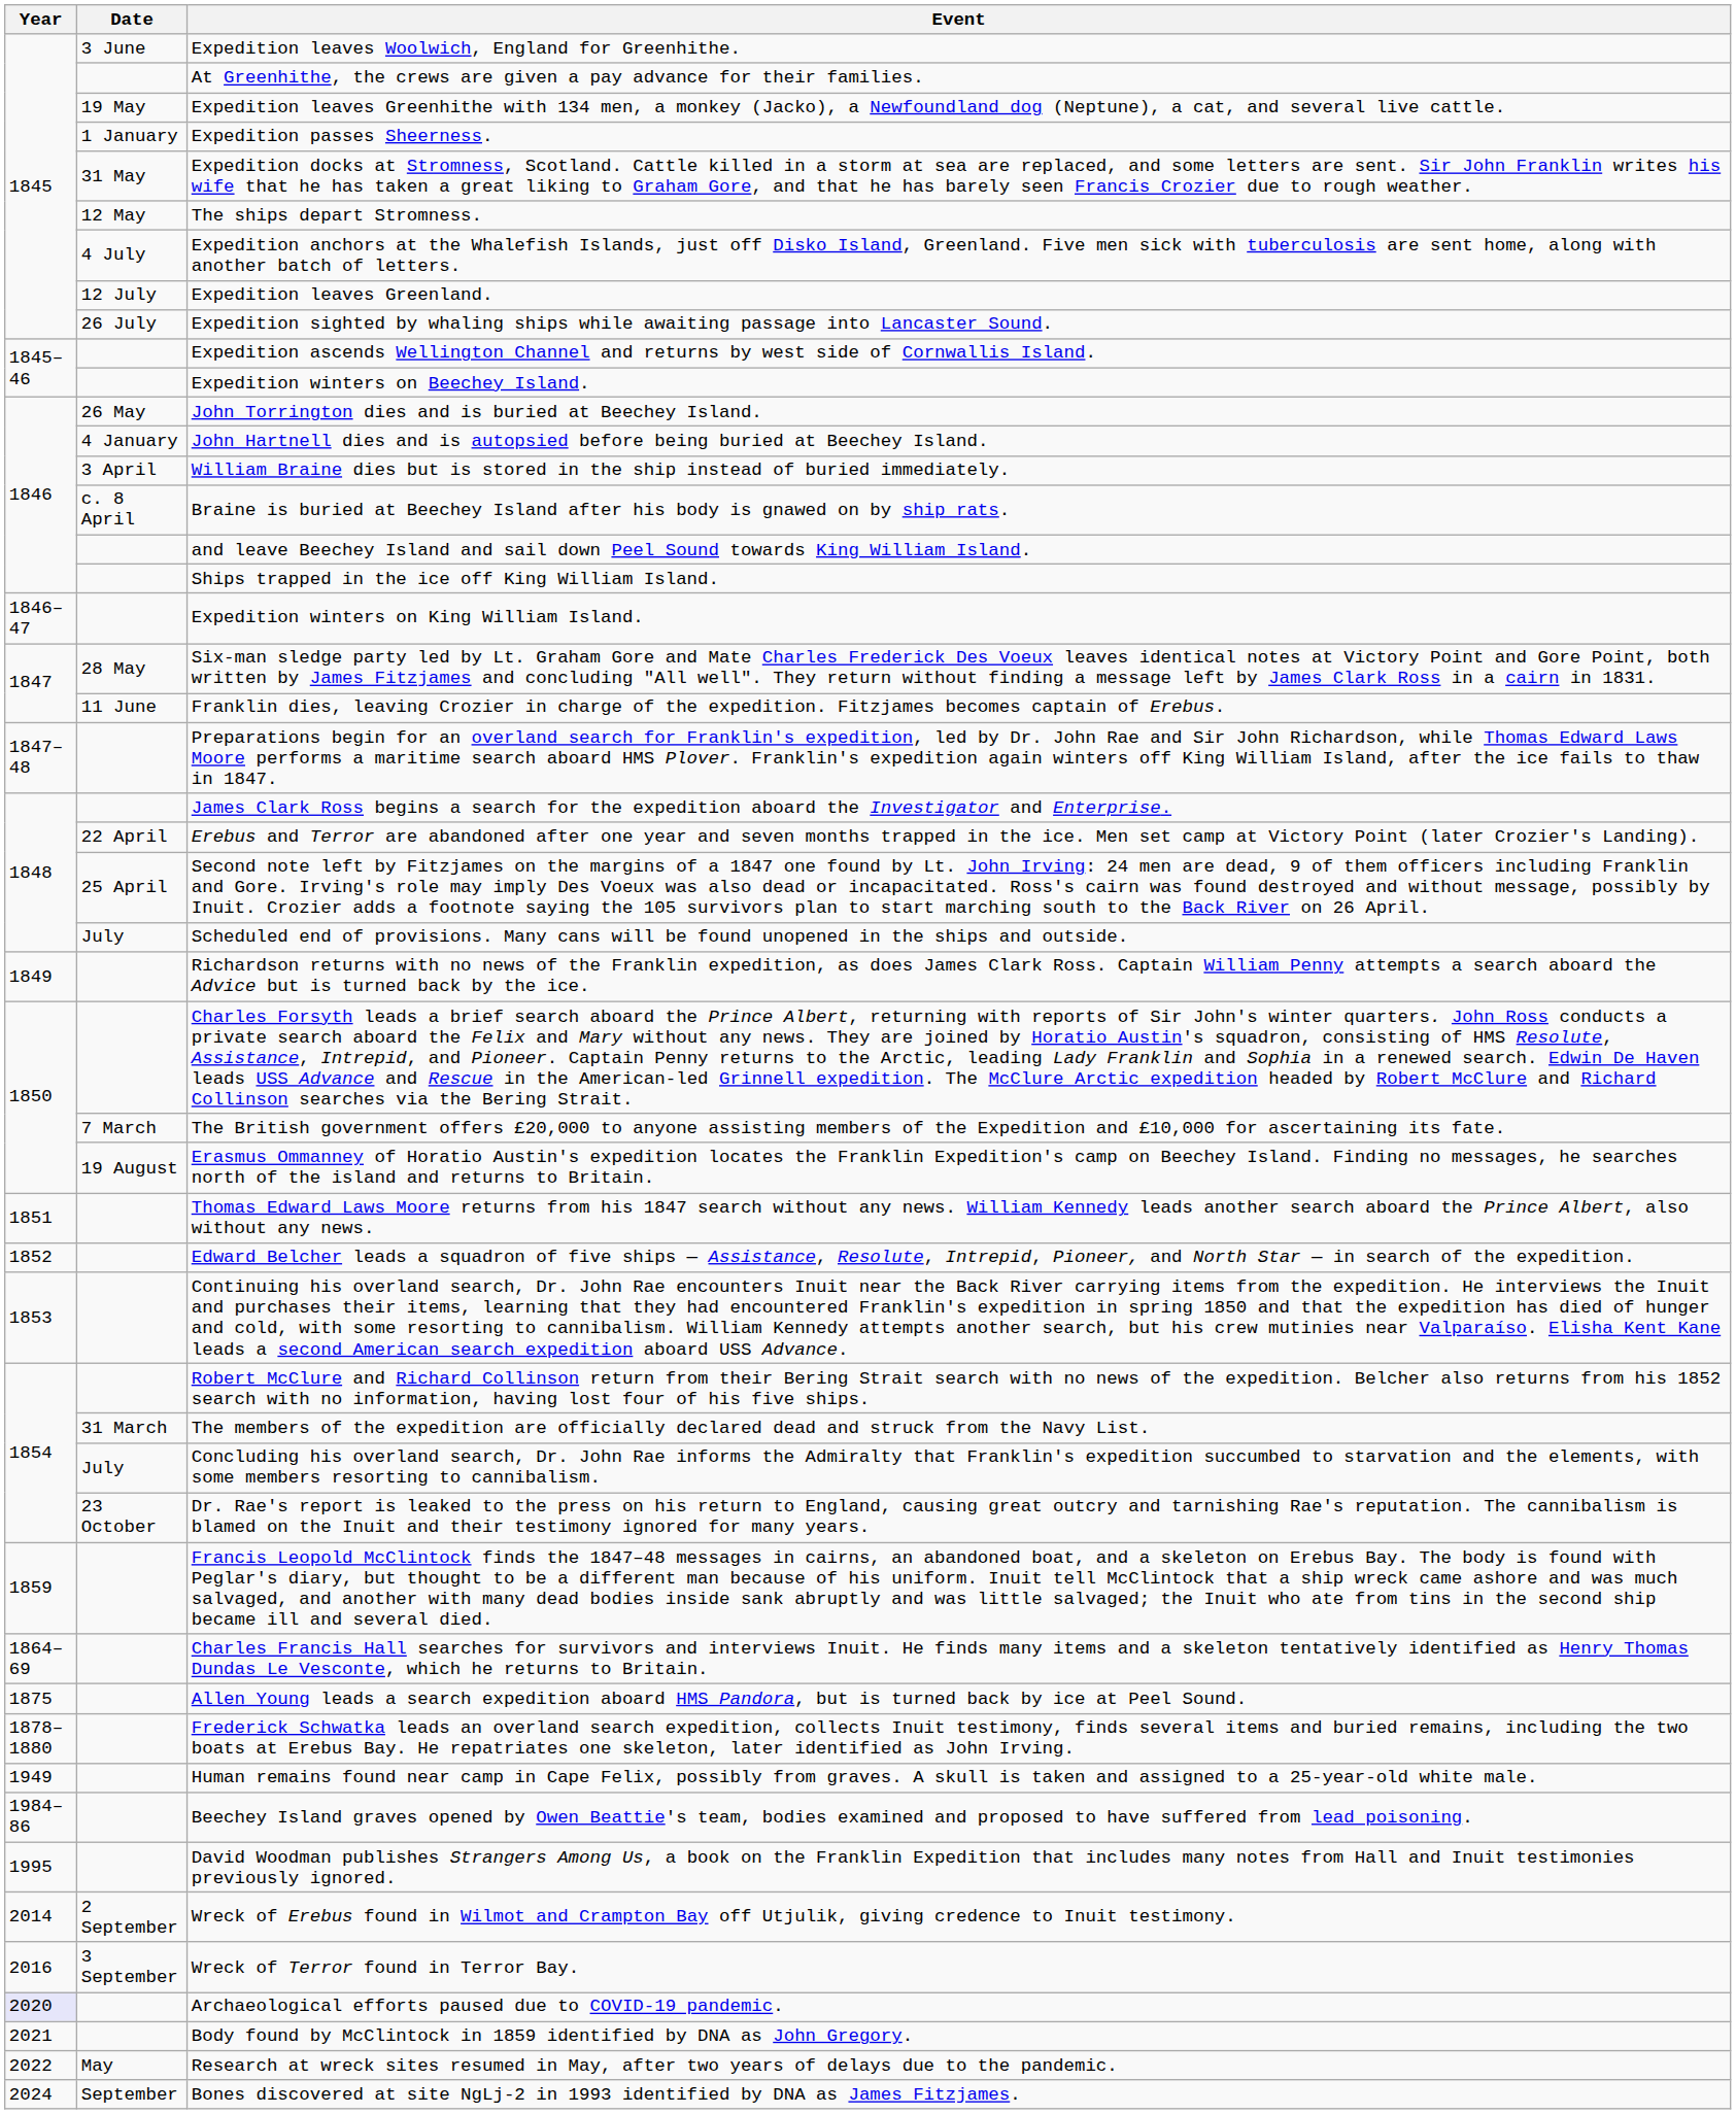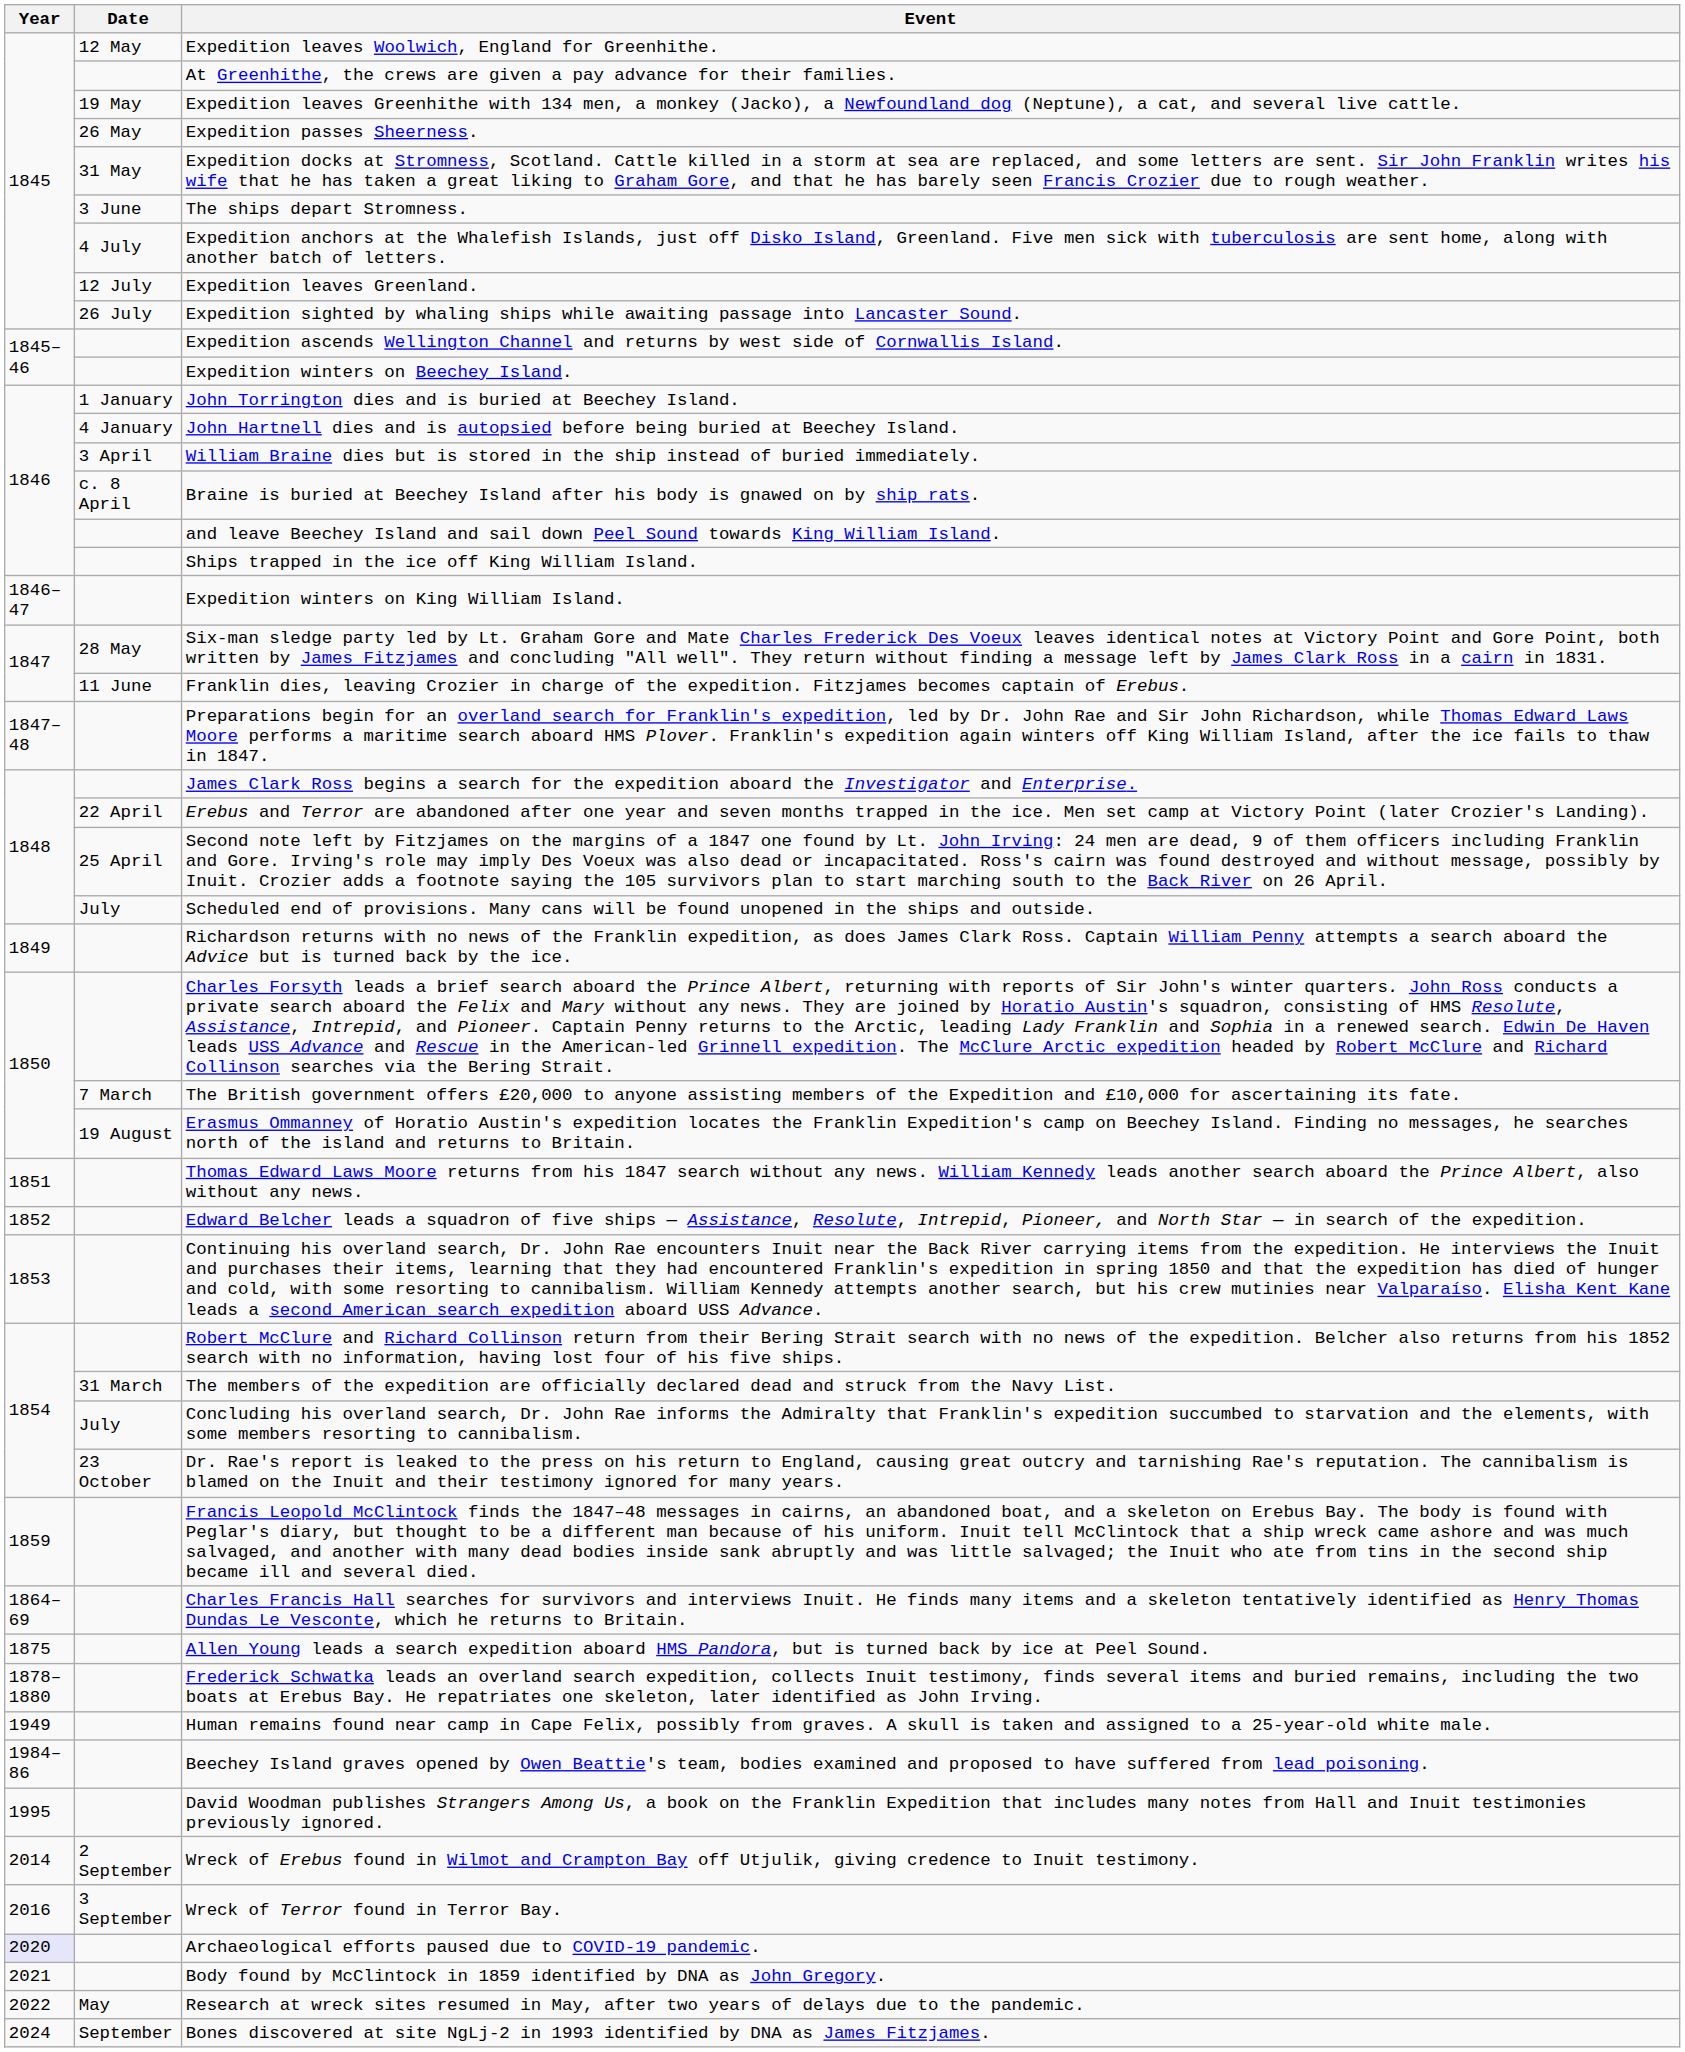 <table class="wikitable">
 <tr>
 <th>Year</th>
 <th>Date</th>
 <th>Event</th>
 </tr>
 <tr>
 <td rowspan="9">1845</td>
-<td>3 June</td>
+<td>12 May</td>
 <td>Expedition leaves <a href='#'>Woolwich</a>, England for Greenhithe.</td>
 </tr>
 <tr>
 <td></td>
 <td>At <a href='#'>Greenhithe</a>, the crews are given a pay advance for their families.</td>
 </tr>
 <tr>
 <td>19 May</td>
 <td>Expedition leaves Greenhithe with 134 men, a monkey (Jacko), a <a href='#'>Newfoundland dog</a> (Neptune), a cat, and several live cattle.</td>
 </tr>
 <tr>
-<td>1 January</td>
+<td>26 May</td>
 <td>Expedition passes <a href='#'>Sheerness</a>.</td>
 </tr>
 <tr>
 <td>31 May</td>
 <td>Expedition docks at <a href='#'>Stromness</a>, Scotland. Cattle killed in a storm at sea are replaced, and some letters are sent. <a href='#'>Sir John Franklin</a> writes <a href='#'>his wife</a> that he has taken a great liking to <a href='#'>Graham Gore</a>, and that he has barely seen <a href='#'>Francis Crozier</a> due to rough weather.</td>
 </tr>
 <tr>
-<td>12 May</td>
+<td>3 June</td>
 <td>The ships depart Stromness.</td>
 </tr>
 <tr>
 <td>4 July</td>
 <td>Expedition anchors at the Whalefish Islands, just off <a href='#'>Disko Island</a>, Greenland. Five men sick with <a href='#'>tuberculosis</a> are sent home, along with another batch of letters.</td>
 </tr>
 <tr>
 <td>12 July</td>
 <td>Expedition leaves Greenland.</td>
 </tr>
 <tr>
 <td>26 July</td>
 <td>Expedition sighted by whaling ships while awaiting passage into <a href='#'>Lancaster Sound</a>.</td>
 </tr>
 <tr>
 <td rowspan="2">1845–46</td>
 <td></td>
 <td>Expedition ascends <a href='#'>Wellington Channel</a> and returns by west side of <a href='#'>Cornwallis Island</a>.</td>
 </tr>
 <tr>
 <td></td>
 <td>Expedition winters on <a href='#'>Beechey Island</a>.</td>
 </tr>
 <tr>
 <td rowspan="6">1846</td>
-<td>26 May</td>
+<td>1 January</td>
 <td><a href='#'>John Torrington</a> dies and is buried at Beechey Island.</td>
 </tr>
 <tr>
 <td>4 January</td>
 <td><a href='#'>John Hartnell</a> dies and is <a href='#'>autopsied</a> before being buried at Beechey Island.</td>
 </tr>
 <tr>
 <td>3 April</td>
 <td><a href='#'>William Braine</a> dies but is stored in the ship instead of buried immediately.</td>
 </tr>
 <tr>
 <td>c. 8 April</td>
 <td>Braine is buried at Beechey Island after his body is gnawed on by <a href='#'>ship rats</a>.</td>
 </tr>
 <tr>
 <td></td>
 <td> and  leave Beechey Island and sail down <a href='#'>Peel Sound</a> towards <a href='#'>King William Island</a>.</td>
 </tr>
 <tr>
 <td></td>
 <td>Ships trapped in the ice off King William Island.</td>
 </tr>
 <tr>
 <td>1846–47</td>
 <td></td>
 <td>Expedition winters on King William Island.</td>
 </tr>
 <tr>
 <td rowspan="2">1847</td>
 <td>28 May</td>
 <td>Six-man sledge party led by Lt. Graham Gore and Mate <a href='#'>Charles Frederick Des Voeux</a> leaves identical notes at Victory Point and Gore Point, both written by <a href='#'>James Fitzjames</a> and concluding "All well". They return without finding a message left by <a href='#'>James Clark Ross</a> in a <a href='#'>cairn</a> in 1831.</td>
 </tr>
 <tr>
 <td>11 June</td>
 <td>Franklin dies, leaving Crozier in charge of the expedition. Fitzjames becomes captain of <em>Erebus</em>.</td>
 </tr>
 <tr>
 <td>1847–48</td>
 <td></td>
 <td>Preparations begin for an <a href='#'>overland search for Franklin's expedition</a>, led by Dr. John Rae and Sir John Richardson, while <a href='#'>Thomas Edward Laws Moore</a> performs a maritime search aboard HMS <em>Plover</em>. Franklin's expedition again winters off King William Island, after the ice fails to thaw in 1847.</td>
 </tr>
 <tr>
 <td rowspan="4">1848</td>
 <td></td>
 <td><a href='#'>James Clark Ross</a> begins a search for the expedition aboard the <a href='#'><em>Investigator</em></a> and <a href='#'><em>Enterprise</em>.</a></td>
 </tr>
 <tr>
 <td>22 April</td>
 <td><em>Erebus</em> and <em>Terror</em> are abandoned after one year and seven months trapped in the ice. Men set camp at Victory Point (later Crozier's Landing).</td>
 </tr>
 <tr>
 <td>25 April</td>
 <td>Second note left by Fitzjames on the margins of a 1847 one found by Lt. <a href='#'>John Irving</a>: 24 men are dead, 9 of them officers including Franklin and Gore. Irving's role may imply Des Voeux was also dead or incapacitated. Ross's cairn was found destroyed and without message, possibly by Inuit. Crozier adds a footnote saying the 105 survivors plan to start marching south to the <a href='#'>Back River</a> on 26 April.</td>
 </tr>
 <tr>
 <td>July</td>
 <td>Scheduled end of provisions. Many cans will be found unopened in the ships and outside.</td>
 </tr>
 <tr>
 <td>1849</td>
 <td></td>
 <td>Richardson returns with no news of the Franklin expedition, as does James Clark Ross. Captain <a href='#'>William Penny</a> attempts a search aboard the <em>Advice</em> but is turned back by the ice.</td>
 </tr>
 <tr>
 <td rowspan="3">1850</td>
 <td></td>
 <td><a href='#'>Charles Forsyth</a> leads a brief search aboard the <em>Prince Albert</em>, returning with reports of Sir John's winter quarters<em>.</em> <a href='#'>John Ross</a> conducts a private search aboard the <em>Felix</em> and <em>Mary</em> without any news. They are joined by <a href='#'>Horatio Austin</a>'s squadron, consisting of HMS <a href='#'><em>Resolute</em></a>, <a href='#'><em>Assistance</em></a>, <em>Intrepid</em>, and <em>Pioneer</em>. Captain Penny returns to the Arctic, leading <em>Lady Franklin</em> and <em>Sophia</em> in a renewed search. <a href='#'>Edwin De Haven</a> leads <a href='#'>USS <em>Advance</em></a> and <em><a href='#'>Rescue</a></em> in the American-led <a href='#'>Grinnell expedition</a>. The <a href='#'>McClure Arctic expedition</a> headed by <a href='#'>Robert McClure</a> and <a href='#'>Richard Collinson</a> searches via the Bering Strait.</td>
 </tr>
 <tr>
 <td>7 March</td>
 <td>The British government offers £20,000 to anyone assisting members of the Expedition and £10,000 for ascertaining its fate.</td>
 </tr>
 <tr>
 <td>19 August</td>
 <td><a href='#'>Erasmus Ommanney</a> of Horatio Austin's expedition locates the Franklin Expedition's camp on Beechey Island. Finding no messages, he searches north of the island and returns to Britain.</td>
 </tr>
 <tr>
 <td>1851</td>
 <td></td>
 <td><a href='#'>Thomas Edward Laws Moore</a> returns from his 1847 search without any news. <a href='#'>William Kennedy</a> leads another search aboard the <em>Prince Albert</em>, also without any news.</td>
 </tr>
 <tr>
 <td>1852</td>
 <td></td>
 <td><a href='#'>Edward Belcher</a> leads a squadron of five ships — <a href='#'><em>Assistance</em></a>, <a href='#'><em>Resolute</em></a>, <em>Intrepid</em>, <em>Pioneer,</em> and <em>North Star</em> — in search of the expedition.</td>
 </tr>
 <tr>
 <td>1853</td>
 <td></td>
 <td>Continuing his overland search, Dr. John Rae encounters Inuit near the Back River carrying items from the expedition. He interviews the Inuit and purchases their items, learning that they had encountered Franklin's expedition in spring 1850 and that the expedition has died of hunger and cold, with some resorting to cannibalism. William Kennedy attempts another search, but his crew mutinies near <a href='#'>Valparaíso</a>. <a href='#'>Elisha Kent Kane</a> leads a <a href='#'>second American search expedition</a> aboard USS <em>Advance</em>.</td>
 </tr>
 <tr>
 <td rowspan="4">1854</td>
 <td></td>
 <td><a href='#'>Robert McClure</a> and <a href='#'>Richard Collinson</a> return from their Bering Strait search with no news of the expedition. Belcher also returns from his 1852 search with no information, having lost four of his five ships.</td>
 </tr>
 <tr>
 <td>31 March</td>
 <td>The members of the expedition are officially declared dead and struck from the Navy List.</td>
 </tr>
 <tr>
 <td>July</td>
 <td>Concluding his overland search, Dr. John Rae informs the Admiralty that Franklin's expedition succumbed to starvation and the elements, with some members resorting to cannibalism.</td>
 </tr>
 <tr>
 <td>23 October</td>
 <td>Dr. Rae's report is leaked to the press on his return to England, causing great outcry and tarnishing Rae's reputation. The cannibalism is blamed on the Inuit and their testimony ignored for many years.</td>
 </tr>
 <tr>
 <td>1859</td>
 <td></td>
 <td><a href='#'>Francis Leopold McClintock</a> finds the 1847–48 messages in cairns, an abandoned boat, and a skeleton on Erebus Bay. The body is found with Peglar's diary, but thought to be a different man because of his uniform. Inuit tell McClintock that a ship wreck came ashore and was much salvaged, and another with many dead bodies inside sank abruptly and was little salvaged; the Inuit who ate from tins in the second ship became ill and several died.</td>
 </tr>
 <tr>
 <td>1864–69</td>
 <td></td>
 <td><a href='#'>Charles Francis Hall</a> searches for survivors and interviews Inuit. He finds many items and a skeleton tentatively identified as <a href='#'>Henry Thomas Dundas Le Vesconte</a>, which he returns to Britain.</td>
 </tr>
 <tr>
 <td>1875</td>
 <td></td>
 <td><a href='#'>Allen Young</a> leads a search expedition aboard <a href='#'>HMS <em>Pandora</em></a>, but is turned back by ice at Peel Sound.</td>
 </tr>
 <tr>
 <td>1878–1880</td>
 <td></td>
 <td><a href='#'>Frederick Schwatka</a> leads an overland search expedition, collects Inuit testimony, finds several items and buried remains, including the two boats at Erebus Bay. He repatriates one skeleton, later identified as John Irving.</td>
 </tr>
 <tr>
 <td>1949</td>
 <td></td>
 <td>Human remains found near camp in Cape Felix, possibly from graves. A skull is taken and assigned to a 25-year-old white male.</td>
 </tr>
 <tr>
 <td>1984–86</td>
 <td></td>
 <td>Beechey Island graves opened by <a href='#'>Owen Beattie</a>'s team, bodies examined and proposed to have suffered from <a href='#'>lead poisoning</a>.</td>
 </tr>
 <tr>
 <td>1995</td>
 <td></td>
 <td>David Woodman publishes <em>Strangers Among Us</em>, a book on the Franklin Expedition that includes many notes from Hall and Inuit testimonies previously ignored.</td>
 </tr>
 <tr>
 <td>2014</td>
 <td>2 September</td>
 <td>Wreck of <em>Erebus</em> found in <a href='#'>Wilmot and Crampton Bay</a> off Utjulik, giving credence to Inuit testimony.</td>
 </tr>
 <tr>
 <td>2016</td>
 <td>3 September</td>
 <td>Wreck of <em>Terror</em> found in Terror Bay.</td>
 </tr>
 <tr>
 <td style="background: lavender;">2020</td>
 <td></td>
 <td>Archaeological efforts paused due to <a href='#'>COVID-19 pandemic</a>.</td>
 </tr>
 <tr>
 <td>2021</td>
 <td></td>
 <td>Body found by McClintock in 1859 identified by DNA as <a href='#'>John Gregory</a>.</td>
 </tr>
 <tr>
 <td>2022</td>
 <td>May</td>
 <td>Research at wreck sites resumed in May, after two years of delays due to the pandemic.</td>
 </tr>
 <tr>
 <td>2024</td>
 <td>September</td>
 <td>Bones discovered at site NgLj-2 in 1993 identified by DNA as <a href='#'>James Fitzjames</a>.</td>
 </tr>
 </table>
